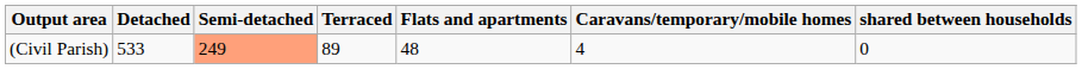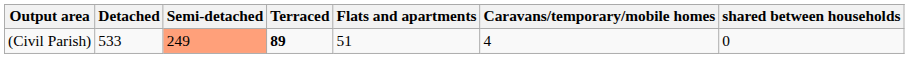 <table class="wikitable">
 <tr>
 </tr>
 <tr>
 <th>Output area</th>
 <th>Detached</th>
 <th>Semi-detached</th>
 <th>Terraced</th>
 <th>Flats and apartments</th>
 <th>Caravans/temporary/mobile homes</th>
 <th>shared between households</th>
 </tr>
 <tr>
 <td>(Civil Parish)</td>
 <td>533</td>
 <td style="background: lightsalmon;">249</td>
-<td>89</td>
-<td>48</td>
+<td><strong>89</strong></td>
+<td>51</td>
 <td>4</td>
 <td>0</td>
 </tr>
 </table>
